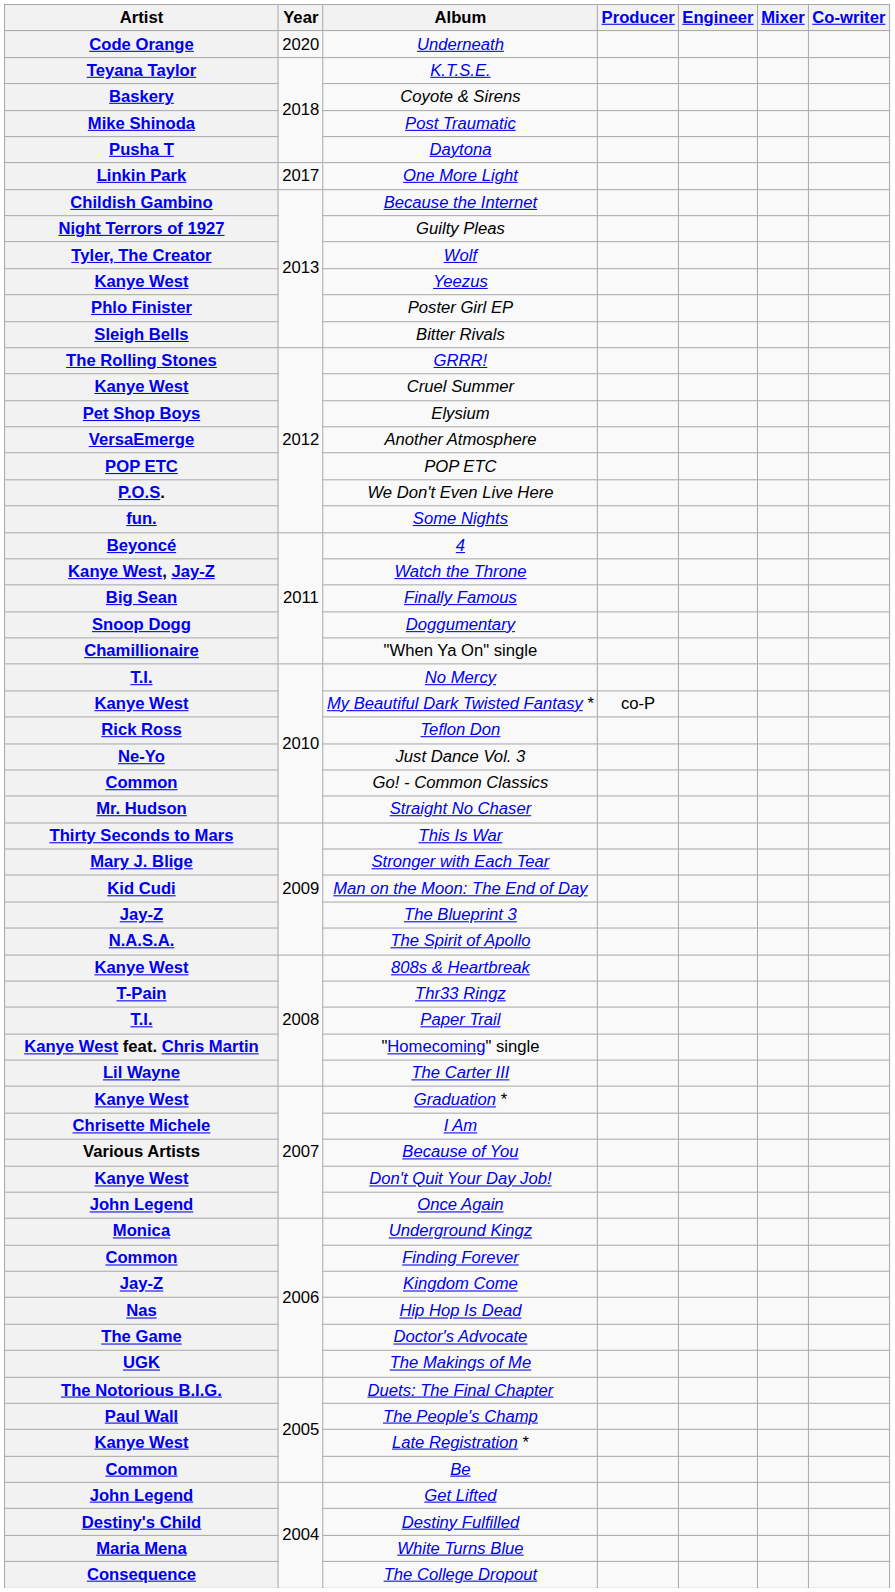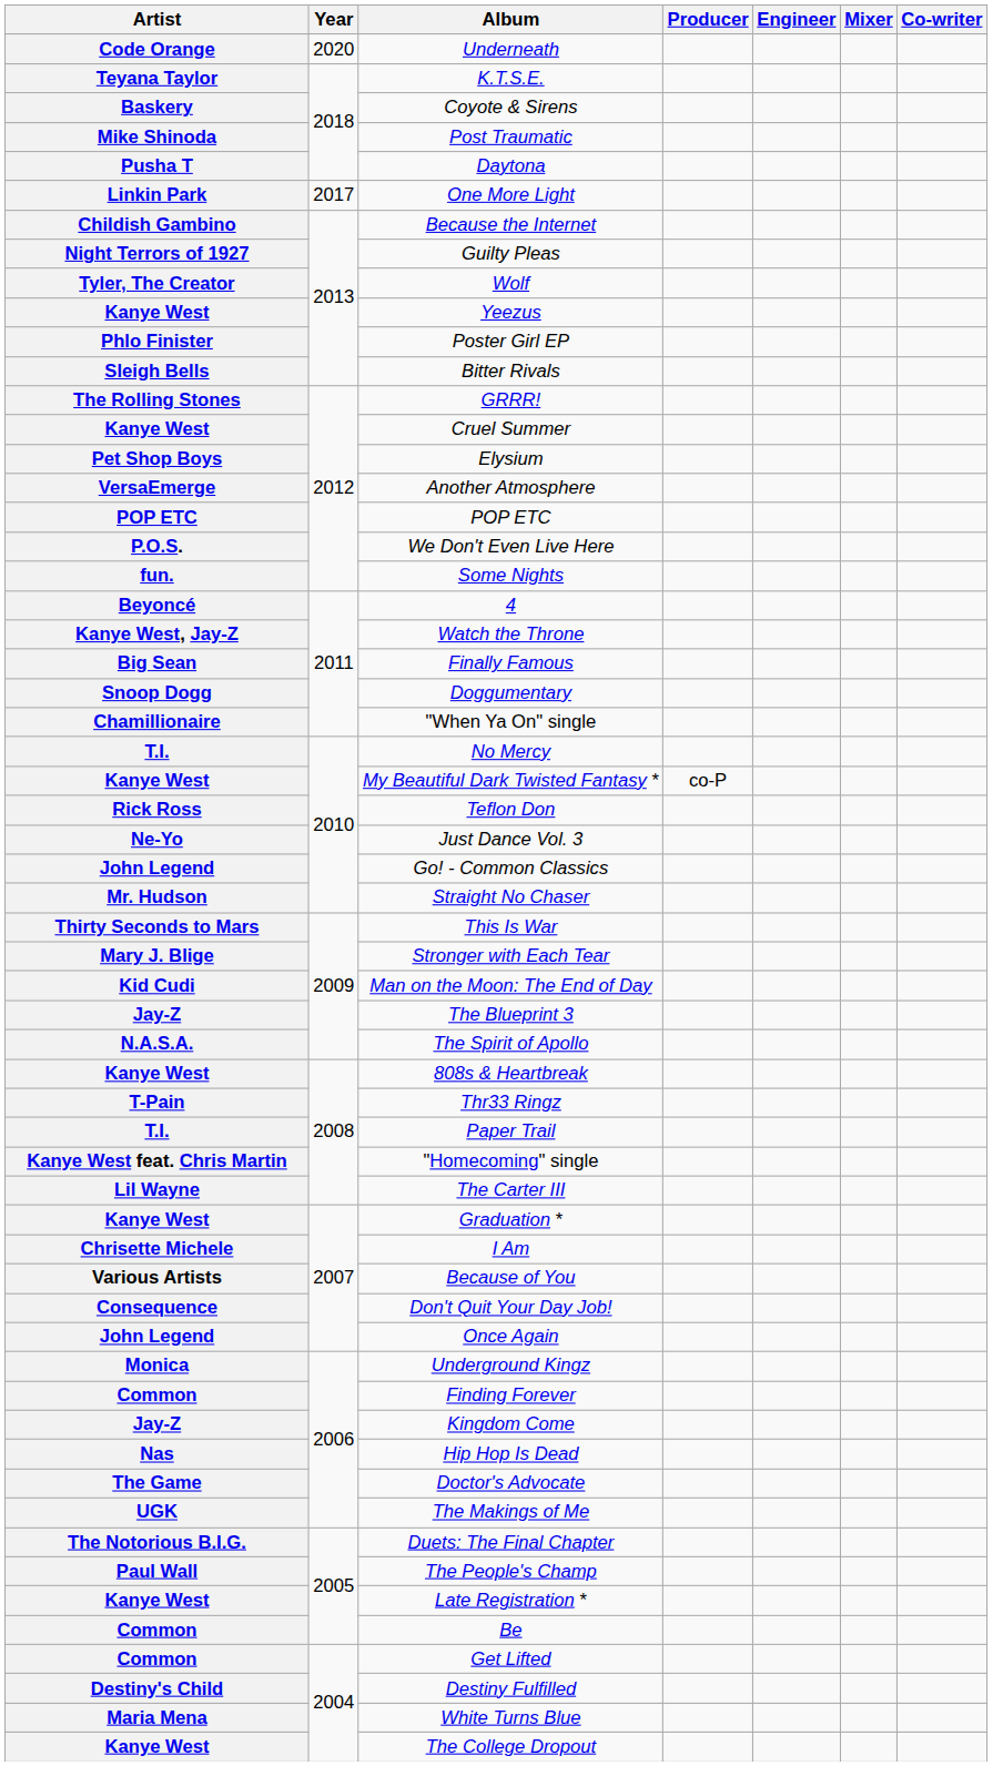 <table class="wikitable plainrowheaders" style="text-align:center;">
 <tr>
 <th scope="col" style="width:16em;">Artist</th>
 <th scope="col">Year</th>
 <th scope="col">Album</th>
 <th scope="col"><a href='#'>Producer</a></th>
 <th scope="col"><a href='#'>Engineer</a></th>
 <th scope="col"><a href='#'>Mixer</a></th>
 <th scope="col"><a href='#'>Co-writer</a></th>
 </tr>
 <tr>
 </tr>
 <tr>
 <th scope="row"><a href='#'>Code Orange</a></th>
 <td>2020</td>
 <td><em><a href='#'>Underneath</a></em></td>
 <td></td>
 <td></td>
 <td></td>
 <td></td>
 </tr>
 <tr>
 <th scope="row"><a href='#'>Teyana Taylor</a></th>
 <td rowspan="4">2018</td>
 <td><em><a href='#'>K.T.S.E.</a></em></td>
 <td></td>
 <td></td>
 <td></td>
 <td></td>
 </tr>
 <tr>
 <th scope="row"><a href='#'>Baskery</a></th>
 <td><em>Coyote & Sirens</em></td>
 <td></td>
 <td></td>
 <td></td>
 <td></td>
 </tr>
 <tr>
 <th scope="row"><a href='#'>Mike Shinoda</a></th>
 <td><em><a href='#'>Post Traumatic</a></em></td>
 <td></td>
 <td></td>
 <td></td>
 <td></td>
 </tr>
 <tr>
 <th scope="row"><a href='#'>Pusha T</a></th>
 <td><em><a href='#'>Daytona</a></em></td>
 <td></td>
 <td></td>
 <td></td>
 <td></td>
 </tr>
 <tr>
 <th scope="row"><a href='#'>Linkin Park</a></th>
 <td>2017</td>
 <td><em><a href='#'>One More Light</a></em></td>
 <td></td>
 <td></td>
 <td></td>
 <td></td>
 </tr>
 <tr>
 <th scope="row"><a href='#'>Childish Gambino</a></th>
 <td rowspan="6">2013</td>
 <td><em><a href='#'>Because the Internet</a></em></td>
 <td></td>
 <td></td>
 <td></td>
 <td></td>
 </tr>
 <tr>
 <th scope="row"><a href='#'>Night Terrors of 1927</a></th>
 <td><em>Guilty Pleas</em></td>
 <td></td>
 <td></td>
 <td></td>
 <td></td>
 </tr>
 <tr>
 <th scope="row"><a href='#'>Tyler, The Creator</a></th>
 <td><em><a href='#'>Wolf</a></em></td>
 <td></td>
 <td></td>
 <td></td>
 <td></td>
 </tr>
 <tr>
 <th scope="row"><a href='#'>Kanye West</a></th>
 <td><em><a href='#'>Yeezus</a></em></td>
 <td></td>
 <td></td>
 <td></td>
 <td></td>
 </tr>
 <tr>
 <th scope="row"><a href='#'>Phlo Finister</a></th>
 <td><em>Poster Girl EP</em></td>
 <td></td>
 <td></td>
 <td></td>
 <td></td>
 </tr>
 <tr>
 <th scope="row"><a href='#'>Sleigh Bells</a></th>
 <td><em>Bitter Rivals</em></td>
 <td></td>
 <td></td>
 <td></td>
 <td></td>
 </tr>
 <tr>
 <th scope="row"><a href='#'>The Rolling Stones</a></th>
 <td rowspan="7">2012</td>
 <td><em><a href='#'>GRRR!</a></em></td>
 <td></td>
 <td></td>
 <td></td>
 <td></td>
 </tr>
 <tr>
 <th scope="row"><a href='#'>Kanye West</a></th>
 <td><em>Cruel Summer</em></td>
 <td></td>
 <td></td>
 <td></td>
 <td></td>
 </tr>
 <tr>
 <th scope="row"><a href='#'>Pet Shop Boys</a></th>
 <td><em>Elysium</em></td>
 <td></td>
 <td></td>
 <td></td>
 <td></td>
 </tr>
 <tr>
 <th scope="row"><a href='#'>VersaEmerge</a></th>
 <td><em>Another Atmosphere</em></td>
 <td></td>
 <td></td>
 <td></td>
 <td></td>
 </tr>
 <tr>
 <th scope="row"><a href='#'>POP ETC</a></th>
 <td><em>POP ETC</em></td>
 <td></td>
 <td></td>
 <td></td>
 <td></td>
 </tr>
 <tr>
 <th scope="row"><a href='#'>P.O.S</a>.</th>
 <td><em>We Don't Even Live Here</em></td>
 <td></td>
 <td></td>
 <td></td>
 <td></td>
 </tr>
 <tr>
 <th scope="row"><a href='#'>fun.</a></th>
 <td><em><a href='#'>Some Nights</a></em></td>
 <td></td>
 <td></td>
 <td></td>
 <td></td>
 </tr>
 <tr>
 <th scope="row"><a href='#'>Beyoncé</a></th>
 <td rowspan="5">2011</td>
 <td><em><a href='#'>4</a></em></td>
 <td></td>
 <td></td>
 <td></td>
 <td></td>
 </tr>
 <tr>
 <th scope="row"><a href='#'>Kanye West</a>, <a href='#'>Jay-Z</a></th>
 <td><em><a href='#'>Watch the Throne</a></em></td>
 <td></td>
 <td></td>
 <td></td>
 <td></td>
 </tr>
 <tr>
 <th scope="row"><a href='#'>Big Sean</a></th>
 <td><em><a href='#'>Finally Famous</a></em></td>
 <td></td>
 <td></td>
 <td></td>
 <td></td>
 </tr>
 <tr>
 <th scope="row"><a href='#'>Snoop Dogg</a></th>
 <td><em><a href='#'>Doggumentary</a></em></td>
 <td></td>
 <td></td>
 <td></td>
 <td></td>
 </tr>
 <tr>
 <th scope="row"><a href='#'>Chamillionaire</a></th>
 <td>"When Ya On" single</td>
 <td></td>
 <td></td>
 <td></td>
 <td></td>
 </tr>
 <tr>
 <th scope="row"><a href='#'>T.I.</a></th>
 <td rowspan="6">2010</td>
 <td><em><a href='#'>No Mercy</a></em></td>
 <td></td>
 <td></td>
 <td></td>
 <td></td>
 </tr>
 <tr>
 <th scope="row"><a href='#'>Kanye West</a></th>
 <td><em><a href='#'>My Beautiful Dark Twisted Fantasy</a></em> *</td>
 <td>co-P<br></td>
 <td></td>
 <td></td>
 <td></td>
 </tr>
 <tr>
 <th scope="row"><a href='#'>Rick Ross</a></th>
 <td><em><a href='#'>Teflon Don</a></em></td>
 <td></td>
 <td></td>
 <td></td>
 <td></td>
 </tr>
 <tr>
 <th scope="row"><a href='#'>Ne-Yo</a></th>
 <td><em>Just Dance Vol. 3</em></td>
 <td></td>
 <td></td>
 <td></td>
 <td></td>
 </tr>
 <tr>
-<th scope="row"><a href='#'>Common</a></th>
+<th scope="row"><a href='#'>John Legend</a></th>
 <td><em>Go! - Common Classics</em></td>
 <td></td>
 <td></td>
 <td></td>
 <td></td>
 </tr>
 <tr>
 <th scope="row"><a href='#'>Mr. Hudson</a></th>
 <td><em><a href='#'>Straight No Chaser</a></em></td>
 <td></td>
 <td></td>
 <td></td>
 <td></td>
 </tr>
 <tr>
 <th scope="row"><a href='#'>Thirty Seconds to Mars</a></th>
 <td rowspan="5">2009</td>
 <td><em><a href='#'>This Is War</a></em></td>
 <td></td>
 <td></td>
 <td></td>
 <td></td>
 </tr>
 <tr>
 <th scope="row"><a href='#'>Mary J. Blige</a></th>
 <td><em><a href='#'>Stronger with Each Tear</a></em></td>
 <td></td>
 <td></td>
 <td></td>
 <td></td>
 </tr>
 <tr>
 <th scope="row"><a href='#'>Kid Cudi</a></th>
 <td><em><a href='#'>Man on the Moon: The End of Day</a></em></td>
 <td></td>
 <td></td>
 <td></td>
 <td></td>
 </tr>
 <tr>
 <th scope="row"><a href='#'>Jay-Z</a></th>
 <td><em><a href='#'>The Blueprint 3</a></em></td>
 <td></td>
 <td></td>
 <td></td>
 <td></td>
 </tr>
 <tr>
 <th scope="row"><a href='#'>N.A.S.A.</a></th>
 <td><em><a href='#'>The Spirit of Apollo</a></em></td>
 <td></td>
 <td></td>
 <td></td>
 <td></td>
 </tr>
 <tr>
 <th scope="row"><a href='#'>Kanye West</a></th>
 <td rowspan="5">2008</td>
 <td><em><a href='#'>808s & Heartbreak</a></em></td>
 <td></td>
 <td></td>
 <td></td>
 <td></td>
 </tr>
 <tr>
 <th scope="row"><a href='#'>T-Pain</a></th>
 <td><em><a href='#'>Thr33 Ringz</a></em></td>
 <td></td>
 <td></td>
 <td></td>
 <td></td>
 </tr>
 <tr>
 <th scope="row"><a href='#'>T.I.</a></th>
 <td><em><a href='#'>Paper Trail</a></em></td>
 <td></td>
 <td></td>
 <td></td>
 <td></td>
 </tr>
 <tr>
 <th scope="row"><a href='#'>Kanye West</a> feat. <a href='#'>Chris Martin</a></th>
 <td>"<a href='#'>Homecoming</a>" single</td>
 <td></td>
 <td></td>
 <td></td>
 <td></td>
 </tr>
 <tr>
 <th scope="row"><a href='#'>Lil Wayne</a></th>
 <td><em><a href='#'>The Carter III</a></em></td>
 <td></td>
 <td></td>
 <td></td>
 <td></td>
 </tr>
 <tr>
 <th scope="row"><a href='#'>Kanye West</a></th>
 <td rowspan="5">2007</td>
 <td><em><a href='#'>Graduation</a></em> *</td>
 <td></td>
 <td></td>
 <td></td>
 <td></td>
 </tr>
 <tr>
 <th scope="row"><a href='#'>Chrisette Michele</a></th>
 <td><em><a href='#'>I Am</a></em></td>
 <td></td>
 <td></td>
 <td></td>
 <td></td>
 </tr>
 <tr>
 <th scope="row">Various Artists</th>
 <td><em><a href='#'>Because of You</a></em></td>
 <td></td>
 <td></td>
 <td></td>
 <td></td>
 </tr>
 <tr>
-<th scope="row"><a href='#'>Kanye West</a></th>
+<th scope="row"><a href='#'>Consequence</a></th>
 <td><em><a href='#'>Don't Quit Your Day Job!</a></em></td>
 <td></td>
 <td></td>
 <td></td>
 <td></td>
 </tr>
 <tr>
 <th scope="row"><a href='#'>John Legend</a></th>
 <td><em><a href='#'>Once Again</a></em></td>
 <td></td>
 <td></td>
 <td></td>
 <td></td>
 </tr>
 <tr>
 <th scope="row"><a href='#'>Monica</a></th>
 <td rowspan="6">2006</td>
 <td><em><a href='#'>Underground Kingz</a></em></td>
 <td></td>
 <td></td>
 <td></td>
 <td></td>
 </tr>
 <tr>
 <th scope="row"><a href='#'>Common</a></th>
 <td><em><a href='#'>Finding Forever</a></em></td>
 <td></td>
 <td></td>
 <td></td>
 <td></td>
 </tr>
 <tr>
 <th scope="row"><a href='#'>Jay-Z</a></th>
 <td><em><a href='#'>Kingdom Come</a></em></td>
 <td></td>
 <td></td>
 <td></td>
 <td></td>
 </tr>
 <tr>
 <th scope="row"><a href='#'>Nas</a></th>
 <td><em><a href='#'>Hip Hop Is Dead</a></em></td>
 <td></td>
 <td></td>
 <td></td>
 <td></td>
 </tr>
 <tr>
 <th scope="row"><a href='#'>The Game</a></th>
 <td><em><a href='#'>Doctor's Advocate</a></em></td>
 <td></td>
 <td></td>
 <td></td>
 <td></td>
 </tr>
 <tr>
 <th scope="row"><a href='#'>UGK</a></th>
 <td><em><a href='#'>The Makings of Me</a></em></td>
 <td></td>
 <td></td>
 <td></td>
 <td></td>
 </tr>
 <tr>
 <th scope="row"><a href='#'>The Notorious B.I.G.</a></th>
 <td rowspan="4">2005</td>
 <td><em><a href='#'>Duets: The Final Chapter</a></em></td>
 <td></td>
 <td></td>
 <td></td>
 <td></td>
 </tr>
 <tr>
 <th scope="row"><a href='#'>Paul Wall</a></th>
 <td><em><a href='#'>The People's Champ</a></em></td>
 <td></td>
 <td></td>
 <td></td>
 <td></td>
 </tr>
 <tr>
 <th scope="row"><a href='#'>Kanye West</a></th>
 <td><em><a href='#'>Late Registration</a></em> *</td>
 <td></td>
 <td></td>
 <td></td>
 <td></td>
 </tr>
 <tr>
 <th scope="row"><a href='#'>Common</a></th>
 <td><em><a href='#'>Be</a></em></td>
 <td></td>
 <td></td>
 <td></td>
 <td></td>
 </tr>
 <tr>
-<th scope="row"><a href='#'>John Legend</a></th>
+<th scope="row"><a href='#'>Common</a></th>
 <td rowspan="4">2004</td>
 <td><em><a href='#'>Get Lifted</a></em></td>
 <td></td>
 <td></td>
 <td></td>
 <td></td>
 </tr>
 <tr>
 <th scope="row"><a href='#'>Destiny's Child</a></th>
 <td><em><a href='#'>Destiny Fulfilled</a></em></td>
 <td></td>
 <td></td>
 <td></td>
 <td></td>
 </tr>
 <tr>
 <th scope="row"><a href='#'>Maria Mena</a></th>
 <td><em><a href='#'>White Turns Blue</a></em></td>
 <td></td>
 <td></td>
 <td></td>
 <td></td>
 </tr>
 <tr>
-<th scope="row"><a href='#'>Consequence</a></th>
+<th scope="row"><a href='#'>Kanye West</a></th>
 <td><em><a href='#'>The College Dropout</a></em></td>
 <td></td>
 <td></td>
 <td></td>
 <td></td>
 </tr>
 <tr>
 </tr>
 </table>
